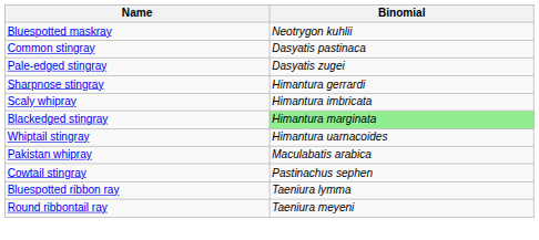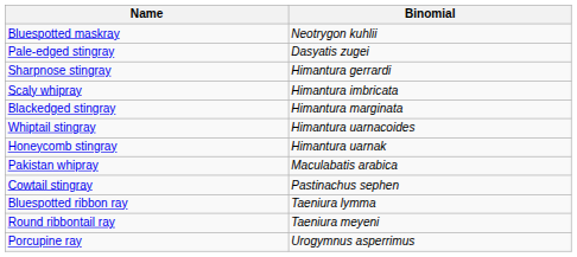 <table width=60% class="wikitable">
 <tr>
 <th width=20%>Name</th>
 <th width=20%>Binomial</th>
 </tr>
 <tr>
 <td><a href='#'>Bluespotted maskray</a><br></td>
 <td><em>Neotrygon kuhlii</em></td>
-</tr>
-<tr>
-<td><a href='#'>Common stingray</a><br></td>
-<td><em>Dasyatis pastinaca</em></td>
 </tr>
 <tr>
 <td><a href='#'>Pale-edged stingray</a><br></td>
 <td><em>Dasyatis zugei</em></td>
 </tr>
 <tr>
 <td><a href='#'>Sharpnose stingray</a><br></td>
 <td><em>Himantura gerrardi</em></td>
 </tr>
 <tr>
 <td><a href='#'>Scaly whipray</a><br></td>
 <td><em>Himantura imbricata</em></td>
 </tr>
 <tr>
 <td><a href='#'>Blackedged stingray</a></td>
-<td style="background: lightgreen;"><em>Himantura marginata</em></td>
+<td><em>Himantura marginata</em></td>
 </tr>
 <tr>
 <td><a href='#'>Whiptail stingray</a><br></td>
 <td><em>Himantura uarnacoides</em></td>
+</tr>
+<tr>
+<td><a href='#'>Honeycomb stingray</a><br></td>
+<td><em>Himantura uarnak</em></td>
 </tr>
 <tr>
 <td><a href='#'>Pakistan whipray</a></td>
 <td><em>Maculabatis arabica</em></td>
 </tr>
 <tr>
 <td><a href='#'>Cowtail stingray</a><br></td>
 <td><em>Pastinachus sephen</em></td>
 </tr>
 <tr>
 <td><a href='#'>Bluespotted ribbon ray</a><br></td>
 <td><em>Taeniura lymma</em></td>
 </tr>
 <tr>
 <td><a href='#'>Round ribbontail ray</a><br></td>
 <td><em>Taeniura meyeni</em></td>
 </tr>
+<tr>
+<td><a href='#'>Porcupine ray</a><br></td>
+<td><em>Urogymnus asperrimus</em></td>
+</tr>
 </table>
